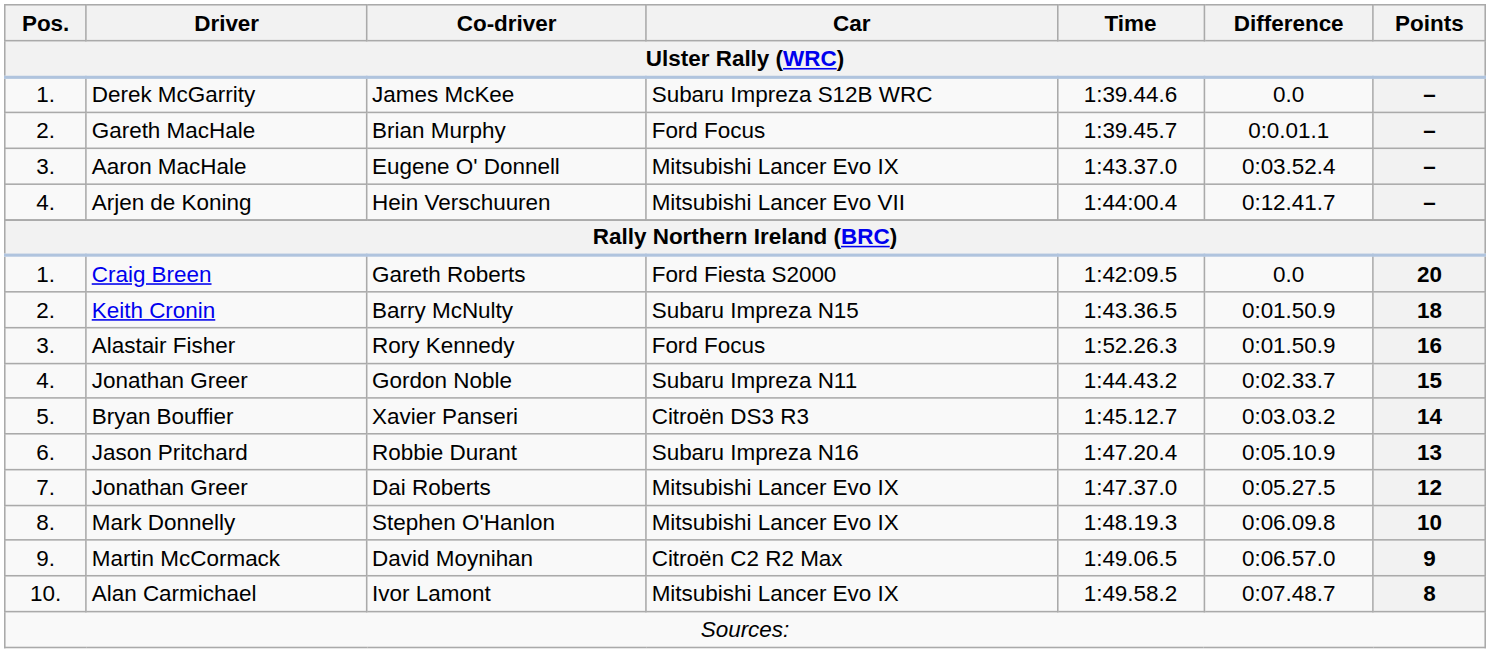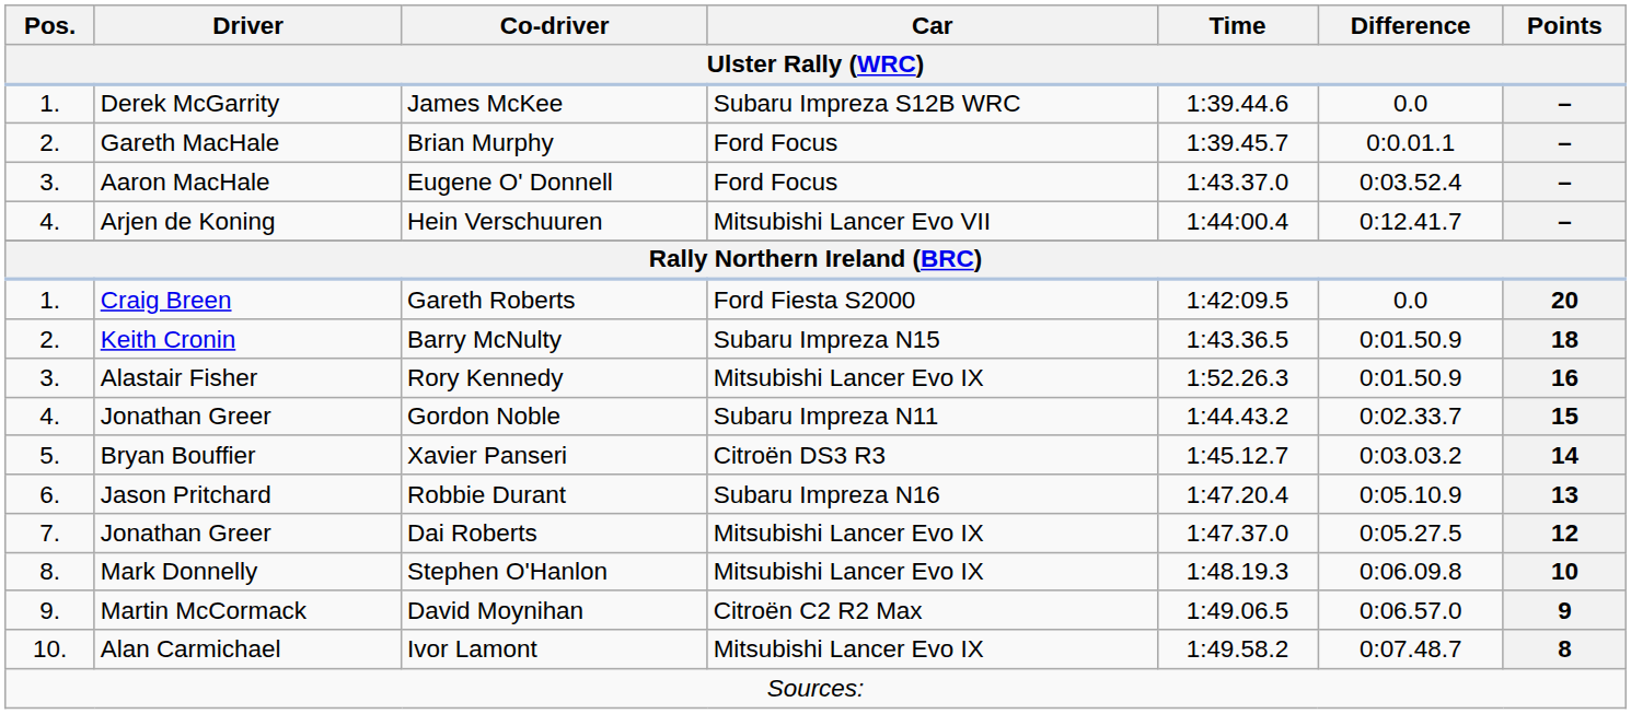 <table class="wikitable" width="100%" style="text-align: center; font-size: 90%; max-width: 950px;">
 <tr>
 <th>Pos.</th>
 <th>Driver</th>
 <th>Co-driver</th>
 <th>Car</th>
 <th>Time</th>
 <th>Difference</th>
 <th>Points</th>
 </tr>
 <tr>
 <th colspan="7" style="border-bottom: 2px solid LightSteelBlue;">Ulster Rally (<a href='#'>WRC</a>)</th>
 </tr>
 <tr>
 <td>1.</td>
 <td align="left"> Derek McGarrity</td>
 <td align="left"> James McKee</td>
 <td align="left">Subaru Impreza S12B WRC</td>
 <td>1:39.44.6</td>
 <td>0.0</td>
 <th>–</th>
 </tr>
 <tr>
 <td>2.</td>
 <td align="left"> Gareth MacHale</td>
 <td align="left"> Brian Murphy</td>
 <td align="left">Ford Focus</td>
 <td>1:39.45.7</td>
 <td>0:0.01.1</td>
 <th>–</th>
 </tr>
 <tr>
 <td>3.</td>
 <td align="left"> Aaron MacHale</td>
 <td align="left"> Eugene O' Donnell</td>
-<td align="left">Mitsubishi Lancer Evo IX</td>
+<td align="left">Ford Focus</td>
 <td>1:43.37.0</td>
 <td>0:03.52.4</td>
 <th>–</th>
 </tr>
 <tr>
 <td>4.</td>
 <td align="left"> Arjen de Koning</td>
 <td align="left"> Hein Verschuuren</td>
 <td align="left">Mitsubishi Lancer Evo VII</td>
 <td>1:44:00.4</td>
 <td>0:12.41.7</td>
 <th>–</th>
 </tr>
 <tr>
 </tr>
 <tr>
 <th colspan="7" style="border-bottom: 2px solid LightSteelBlue;">Rally Northern Ireland (<a href='#'>BRC</a>)</th>
 </tr>
 <tr>
 <td>1.</td>
 <td align="left"> <a href='#'>Craig Breen</a></td>
 <td align="left"> Gareth Roberts</td>
 <td align="left">Ford Fiesta S2000</td>
 <td>1:42:09.5</td>
 <td>0.0</td>
 <th>20</th>
 </tr>
 <tr>
 <td>2.</td>
 <td align="left"> <a href='#'>Keith Cronin</a></td>
 <td align="left"> Barry McNulty</td>
 <td align="left">Subaru Impreza N15</td>
 <td>1:43.36.5</td>
 <td>0:01.50.9</td>
 <th>18</th>
 </tr>
 <tr>
 <td>3.</td>
 <td align="left"> Alastair Fisher</td>
 <td align="left"> Rory Kennedy</td>
-<td align="left">Ford Focus</td>
+<td align="left">Mitsubishi Lancer Evo IX</td>
 <td>1:52.26.3</td>
 <td>0:01.50.9</td>
 <th>16</th>
 </tr>
 <tr>
 <td>4.</td>
 <td align="left"> Jonathan Greer</td>
 <td align="left"> Gordon Noble</td>
 <td align="left">Subaru Impreza N11</td>
 <td>1:44.43.2</td>
 <td>0:02.33.7</td>
 <th>15</th>
 </tr>
 <tr>
 <td>5.</td>
 <td align="left"> Bryan Bouffier</td>
 <td align="left"> Xavier Panseri</td>
 <td align="left">Citroën DS3 R3</td>
 <td>1:45.12.7</td>
 <td>0:03.03.2</td>
 <th>14</th>
 </tr>
 <tr>
 <td>6.</td>
 <td align="left"> Jason Pritchard</td>
 <td align="left"> Robbie Durant</td>
 <td align="left">Subaru Impreza N16</td>
 <td>1:47.20.4</td>
 <td>0:05.10.9</td>
 <th>13</th>
 </tr>
 <tr>
 <td>7.</td>
 <td align="left"> Jonathan Greer</td>
 <td align="left"> Dai Roberts</td>
 <td align="left">Mitsubishi Lancer Evo IX</td>
 <td>1:47.37.0</td>
 <td>0:05.27.5</td>
 <th>12</th>
 </tr>
 <tr>
 <td>8.</td>
 <td align="left"> Mark Donnelly</td>
 <td align="left"> Stephen O'Hanlon</td>
 <td align="left">Mitsubishi Lancer Evo IX</td>
 <td>1:48.19.3</td>
 <td>0:06.09.8</td>
 <th>10</th>
 </tr>
 <tr>
 <td>9.</td>
 <td align="left"> Martin McCormack</td>
 <td align="left"> David Moynihan</td>
 <td align="left">Citroën C2 R2 Max</td>
 <td>1:49.06.5</td>
 <td>0:06.57.0</td>
 <th>9</th>
 </tr>
 <tr>
 <td>10.</td>
 <td align="left"> Alan Carmichael</td>
 <td align="left"> Ivor Lamont</td>
 <td align="left">Mitsubishi Lancer Evo IX</td>
 <td>1:49.58.2</td>
 <td>0:07.48.7</td>
 <th>8</th>
 </tr>
 <tr>
 <td align=center colspan=9><em>Sources:</em></td>
 </tr>
 </table>
